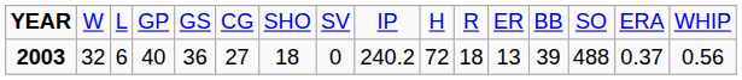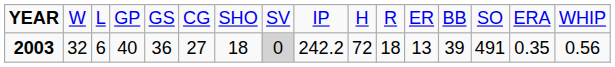 <table class="wikitable">
 <tr align=center>
 <td><strong>YEAR</strong></td>
 <td><a href='#'>W</a></td>
 <td><a href='#'>L</a></td>
 <td><a href='#'>GP</a></td>
 <td><a href='#'>GS</a></td>
 <td><a href='#'>CG</a></td>
 <td><a href='#'>SHO</a></td>
 <td><a href='#'>SV</a></td>
 <td><a href='#'>IP</a></td>
 <td><a href='#'>H</a></td>
 <td><a href='#'>R</a></td>
 <td><a href='#'>ER</a></td>
 <td><a href='#'>BB</a></td>
 <td><a href='#'>SO</a></td>
 <td><a href='#'>ERA</a></td>
 <td><a href='#'>WHIP</a></td>
 </tr>
 <tr align=center>
 <td><strong>2003</strong></td>
 <td>32</td>
 <td>6</td>
 <td>40</td>
 <td>36</td>
 <td>27</td>
 <td>18</td>
-<td>0</td>
-<td>240.2</td>
+<td style="background: lightgrey;">0</td>
+<td>242.2</td>
 <td>72</td>
 <td>18</td>
 <td>13</td>
 <td>39</td>
-<td>488</td>
-<td>0.37</td>
+<td>491</td>
+<td>0.35</td>
 <td>0.56</td>
 </tr>
 </table>
